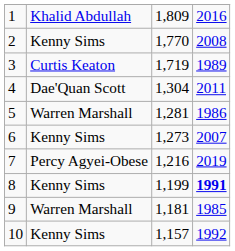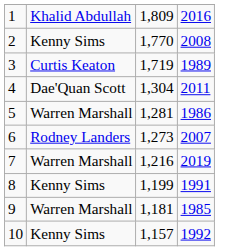 <table class="wikitable">
 <tr>
 </tr>
 <tr>
 <td>1</td>
 <td><a href='#'>Khalid Abdullah</a></td>
 <td>1,809</td>
 <td><a href='#'>2016</a></td>
 </tr>
 <tr>
 <td>2</td>
 <td>Kenny Sims</td>
 <td>1,770</td>
 <td><a href='#'>2008</a></td>
 </tr>
 <tr>
 <td>3</td>
 <td><a href='#'>Curtis Keaton</a></td>
 <td>1,719</td>
 <td><a href='#'>1989</a></td>
 </tr>
 <tr>
 <td>4</td>
 <td>Dae'Quan Scott</td>
 <td>1,304</td>
 <td><a href='#'>2011</a></td>
 </tr>
 <tr>
 <td>5</td>
 <td>Warren Marshall</td>
 <td>1,281</td>
 <td><a href='#'>1986</a></td>
 </tr>
 <tr>
 <td>6</td>
-<td>Kenny Sims</td>
+<td><a href='#'>Rodney Landers</a></td>
 <td>1,273</td>
 <td><a href='#'>2007</a></td>
 </tr>
 <tr>
 <td>7</td>
-<td>Percy Agyei-Obese</td>
+<td>Warren Marshall</td>
 <td>1,216</td>
 <td><a href='#'>2019</a></td>
 </tr>
 <tr>
 <td>8</td>
 <td>Kenny Sims</td>
 <td>1,199</td>
-<td><strong><a href='#'>1991</a></strong></td>
+<td><a href='#'>1991</a></td>
 </tr>
 <tr>
 <td>9</td>
 <td>Warren Marshall</td>
 <td>1,181</td>
 <td><a href='#'>1985</a></td>
 </tr>
 <tr>
 <td>10</td>
 <td>Kenny Sims</td>
 <td>1,157</td>
 <td><a href='#'>1992</a></td>
 </tr>
 </table>
